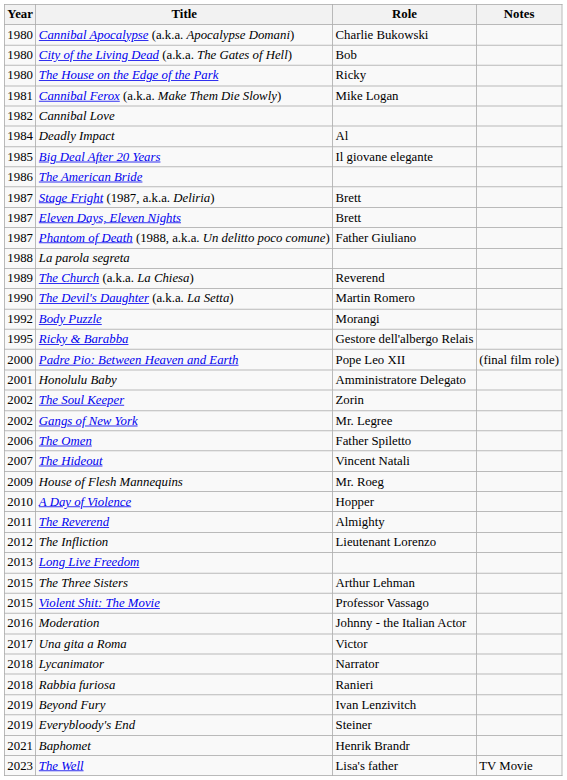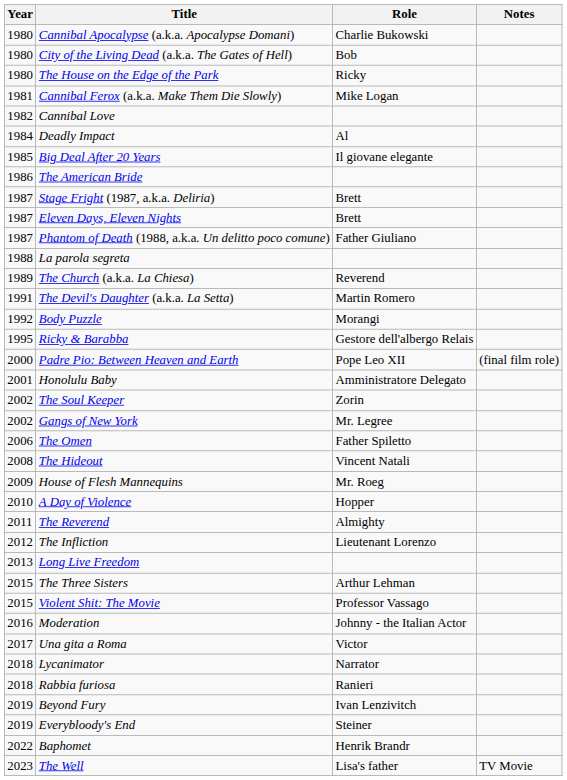 <table class="wikitable">
 <tr>
 <th>Year</th>
 <th>Title</th>
 <th>Role</th>
 <th>Notes</th>
 </tr>
 <tr>
 <td>1980</td>
 <td><em><a href='#'>Cannibal Apocalypse</a></em> (a.k.a. <em>Apocalypse Domani</em>)</td>
 <td>Charlie Bukowski</td>
 <td></td>
 </tr>
 <tr>
 <td>1980</td>
 <td><em><a href='#'>City of the Living Dead</a></em> (a.k.a. <em>The Gates of Hell</em>)</td>
 <td>Bob</td>
 <td></td>
 </tr>
 <tr>
 <td>1980</td>
 <td><em><a href='#'>The House on the Edge of the Park</a></em></td>
 <td>Ricky</td>
 <td></td>
 </tr>
 <tr>
 <td>1981</td>
 <td><em><a href='#'>Cannibal Ferox</a></em> (a.k.a. <em>Make Them Die Slowly</em>)</td>
 <td>Mike Logan</td>
 <td></td>
 </tr>
 <tr>
 <td>1982</td>
 <td><em>Cannibal Love</em></td>
 <td></td>
 <td></td>
 </tr>
 <tr>
 <td>1984</td>
 <td><em>Deadly Impact</em></td>
 <td>Al</td>
 <td></td>
 </tr>
 <tr>
 <td>1985</td>
 <td><em><a href='#'>Big Deal After 20 Years</a></em></td>
 <td>Il giovane elegante</td>
 <td></td>
 </tr>
 <tr>
 <td>1986</td>
 <td><em><a href='#'>The American Bride</a></em></td>
 <td></td>
 <td></td>
 </tr>
 <tr>
 <td>1987</td>
 <td><em><a href='#'>Stage Fright</a></em> (1987, a.k.a. <em>Deliria</em>)</td>
 <td>Brett</td>
 <td></td>
 </tr>
 <tr>
 <td>1987</td>
 <td><em><a href='#'>Eleven Days, Eleven Nights</a></em></td>
 <td>Brett</td>
 </tr>
 <tr>
 <td>1987</td>
 <td><em><a href='#'>Phantom of Death</a></em> (1988, a.k.a. <em>Un delitto poco comune</em>)</td>
 <td>Father Giuliano</td>
 <td></td>
 </tr>
 <tr>
 <td>1988</td>
 <td><em>La parola segreta</em></td>
 <td></td>
 <td></td>
 </tr>
 <tr>
 <td>1989</td>
 <td><em><a href='#'>The Church</a></em> (a.k.a. <em>La Chiesa</em>)</td>
 <td>Reverend</td>
 <td></td>
 </tr>
 <tr>
-<td>1990</td>
+<td>1991</td>
 <td><em><a href='#'>The Devil's Daughter</a></em> (a.k.a. <em>La Setta</em>)</td>
 <td>Martin Romero</td>
 <td></td>
 </tr>
 <tr>
 <td>1992</td>
 <td><em><a href='#'>Body Puzzle</a></em></td>
 <td>Morangi</td>
 <td></td>
 </tr>
 <tr>
 <td>1995</td>
 <td><em><a href='#'>Ricky & Barabba</a></em></td>
 <td>Gestore dell'albergo Relais</td>
 <td></td>
 </tr>
 <tr>
 <td>2000</td>
 <td><em><a href='#'>Padre Pio: Between Heaven and Earth</a></em></td>
 <td>Pope Leo XII</td>
 <td>(final film role)</td>
 </tr>
 <tr>
 <td>2001</td>
 <td><em>Honolulu Baby</em></td>
 <td>Amministratore Delegato</td>
 <td></td>
 </tr>
 <tr>
 <td>2002</td>
 <td><em><a href='#'>The Soul Keeper</a></em></td>
 <td>Zorin</td>
 <td></td>
 </tr>
 <tr>
 <td>2002</td>
 <td><em><a href='#'>Gangs of New York</a></em></td>
 <td>Mr. Legree</td>
 <td></td>
 </tr>
 <tr>
 <td>2006</td>
 <td><em><a href='#'>The Omen</a></em></td>
 <td>Father Spiletto</td>
 <td></td>
 </tr>
 <tr>
-<td>2007</td>
+<td>2008</td>
 <td><em><a href='#'>The Hideout</a></em></td>
 <td>Vincent Natali</td>
 <td></td>
 </tr>
 <tr>
 <td>2009</td>
 <td><em>House of Flesh Mannequins</em></td>
 <td>Mr. Roeg</td>
 <td></td>
 </tr>
 <tr>
 <td>2010</td>
 <td><em><a href='#'>A Day of Violence</a></em></td>
 <td>Hopper</td>
 <td></td>
 </tr>
 <tr>
 <td>2011</td>
 <td><em><a href='#'>The Reverend</a></em></td>
 <td>Almighty</td>
 <td></td>
 </tr>
 <tr>
 <td>2012</td>
 <td><em>The Infliction</em></td>
 <td>Lieutenant Lorenzo</td>
 <td></td>
 </tr>
 <tr>
 <td>2013</td>
 <td><em><a href='#'>Long Live Freedom</a></em></td>
 <td></td>
 <td></td>
 </tr>
 <tr>
 <td>2015</td>
 <td><em>The Three Sisters</em></td>
 <td>Arthur Lehman</td>
 <td></td>
 </tr>
 <tr>
 <td>2015</td>
 <td><em><a href='#'>Violent Shit: The Movie</a></em></td>
 <td>Professor Vassago</td>
 <td></td>
 </tr>
 <tr>
 <td>2016</td>
 <td><em>Moderation</em></td>
 <td>Johnny - the Italian Actor</td>
 <td></td>
 </tr>
 <tr>
 <td>2017</td>
 <td><em>Una gita a Roma</em></td>
 <td>Victor</td>
 <td></td>
 </tr>
 <tr>
 <td>2018</td>
 <td><em>Lycanimator</em></td>
 <td>Narrator</td>
 <td></td>
 </tr>
 <tr>
 <td>2018</td>
 <td><em>Rabbia furiosa</em></td>
 <td>Ranieri</td>
 <td></td>
 </tr>
 <tr>
 <td>2019</td>
 <td><em>Beyond Fury</em></td>
 <td>Ivan Lenzivitch</td>
 <td></td>
 </tr>
 <tr>
 <td>2019</td>
 <td><em>Everybloody's End</em></td>
 <td>Steiner</td>
 <td></td>
 </tr>
 <tr>
-<td>2021</td>
+<td>2022</td>
 <td><em>Baphomet</em></td>
 <td>Henrik Brandr</td>
 <td></td>
 </tr>
 <tr>
 <td>2023</td>
 <td><em><a href='#'>The Well</a></em></td>
 <td>Lisa's father</td>
 <td>TV Movie</td>
 </tr>
 </table>
